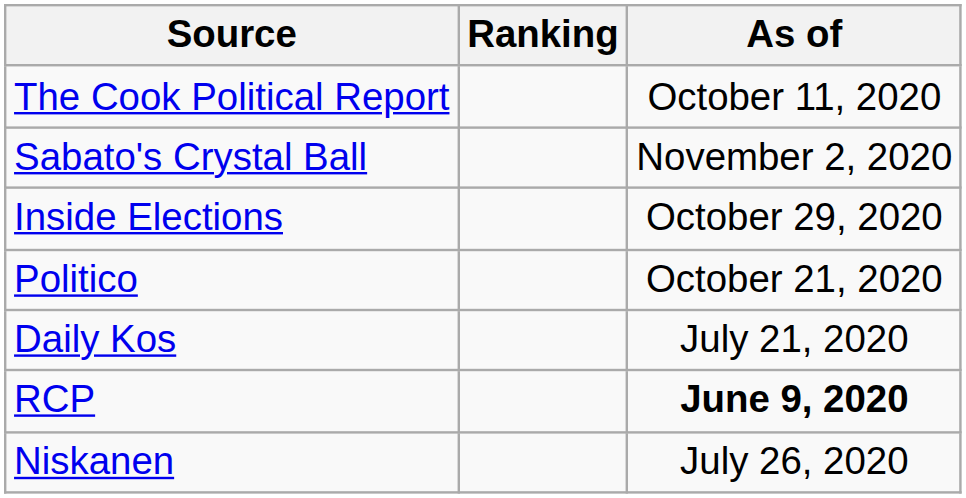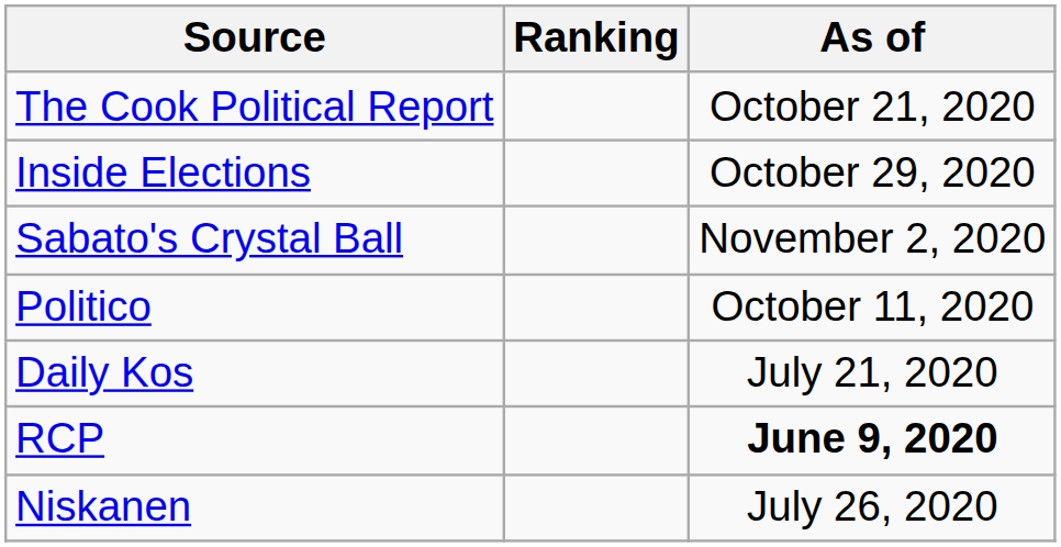 <table class="wikitable" style="text-align:center">
 <tr>
 <th>Source</th>
 <th>Ranking</th>
 <th>As of</th>
 </tr>
 <tr>
 <td align=left><a href='#'>The Cook Political Report</a></td>
 <td></td>
-<td>October 11, 2020</td>
+<td>October 21, 2020</td>
+</tr>
+<tr>
+<td align=left><a href='#'>Inside Elections</a></td>
+<td></td>
+<td>October 29, 2020</td>
 </tr>
 <tr>
 <td align=left><a href='#'>Sabato's Crystal Ball</a></td>
 <td></td>
 <td>November 2, 2020</td>
 </tr>
 <tr>
-<td align=left><a href='#'>Inside Elections</a></td>
-<td></td>
-<td>October 29, 2020</td>
-</tr>
-<tr>
 <td align="left"><a href='#'>Politico</a></td>
 <td></td>
-<td>October 21, 2020</td>
+<td>October 11, 2020</td>
 </tr>
 <tr>
 <td align="left"><a href='#'>Daily Kos</a></td>
 <td></td>
 <td>July 21, 2020</td>
 </tr>
 <tr>
 <td align="left"><a href='#'>RCP</a></td>
 <td></td>
 <td><strong>June 9, 2020</strong></td>
 </tr>
 <tr>
 <td align="left"><a href='#'>Niskanen</a></td>
 <td></td>
 <td>July 26, 2020</td>
 </tr>
 </table>
